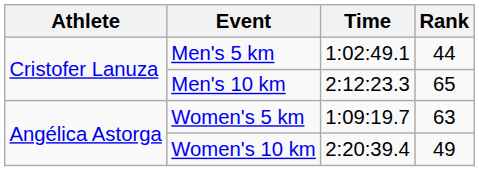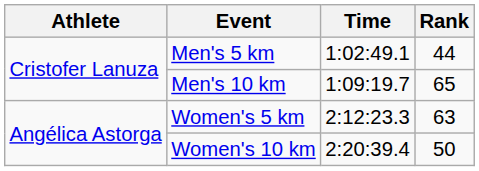 <table class="wikitable" style="font-size:90%;">
 <tr>
 <th>Athlete</th>
 <th>Event</th>
 <th>Time</th>
 <th>Rank</th>
 </tr>
 <tr align=center>
 <td align=left rowspan=2><a href='#'>Cristofer Lanuza</a></td>
 <td align=left><a href='#'>Men's 5 km</a></td>
 <td>1:02:49.1</td>
 <td>44</td>
 </tr>
 <tr align=center>
 <td align=left><a href='#'>Men's 10 km</a></td>
-<td>2:12:23.3</td>
+<td>1:09:19.7</td>
 <td>65</td>
 </tr>
 <tr align=center>
 <td align=left rowspan=2><a href='#'>Angélica Astorga</a></td>
 <td align=left><a href='#'>Women's 5 km</a></td>
-<td>1:09:19.7</td>
+<td>2:12:23.3</td>
 <td>63</td>
 </tr>
 <tr align=center>
 <td align=left><a href='#'>Women's 10 km</a></td>
 <td>2:20:39.4</td>
-<td>49</td>
+<td>50</td>
 </tr>
 </table>
